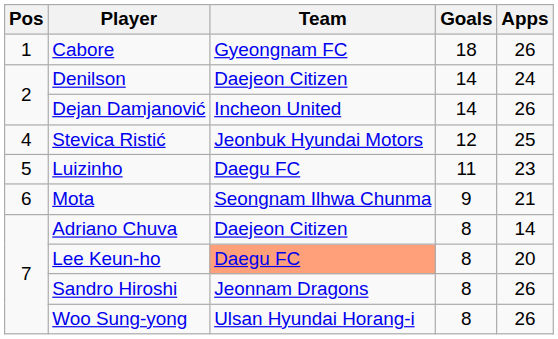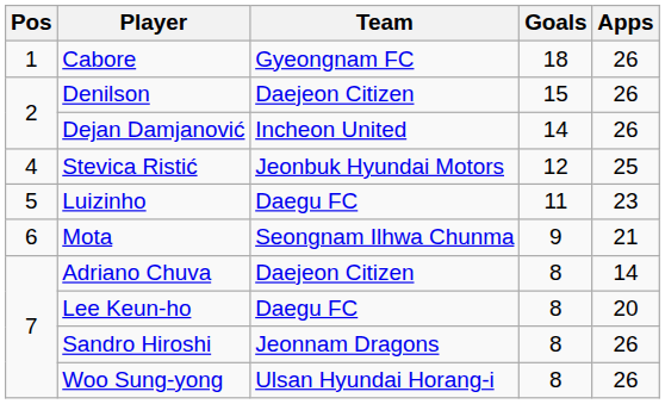 <table class="wikitable" style="text-align:center">
 <tr>
 <th>Pos</th>
 <th>Player</th>
 <th>Team</th>
 <th>Goals</th>
 <th>Apps</th>
 </tr>
 <tr>
 <td>1</td>
 <td align="left"> <a href='#'>Cabore</a></td>
 <td align="left"><a href='#'>Gyeongnam FC</a></td>
 <td>18</td>
 <td>26</td>
 </tr>
 <tr>
 <td rowspan="2">2</td>
 <td align="left"> <a href='#'>Denilson</a></td>
 <td align="left"><a href='#'>Daejeon Citizen</a></td>
-<td>14</td>
-<td>24</td>
+<td>15</td>
+<td>26</td>
 </tr>
 <tr>
 <td align="left"> <a href='#'>Dejan Damjanović</a></td>
 <td align="left"><a href='#'>Incheon United</a></td>
 <td>14</td>
 <td>26</td>
 </tr>
 <tr>
 <td>4</td>
 <td align="left"> <a href='#'>Stevica Ristić</a></td>
 <td align="left"><a href='#'>Jeonbuk Hyundai Motors</a></td>
 <td>12</td>
 <td>25</td>
 </tr>
 <tr>
 <td>5</td>
 <td align="left"> <a href='#'>Luizinho</a></td>
 <td align="left"><a href='#'>Daegu FC</a></td>
 <td>11</td>
 <td>23</td>
 </tr>
 <tr>
 <td>6</td>
 <td align="left"> <a href='#'>Mota</a></td>
 <td align="left"><a href='#'>Seongnam Ilhwa Chunma</a></td>
 <td>9</td>
 <td>21</td>
 </tr>
 <tr>
 <td rowspan="4">7</td>
 <td align="left"> <a href='#'>Adriano Chuva</a></td>
 <td align="left"><a href='#'>Daejeon Citizen</a></td>
 <td>8</td>
 <td>14</td>
 </tr>
 <tr>
 <td align="left"> <a href='#'>Lee Keun-ho</a></td>
-<td align="left" style="background: lightsalmon;"><a href='#'>Daegu FC</a></td>
+<td align="left"><a href='#'>Daegu FC</a></td>
 <td>8</td>
 <td>20</td>
 </tr>
 <tr>
 <td align="left"> <a href='#'>Sandro Hiroshi</a></td>
 <td align="left"><a href='#'>Jeonnam Dragons</a></td>
 <td>8</td>
 <td>26</td>
 </tr>
 <tr>
 <td align="left"> <a href='#'>Woo Sung-yong</a></td>
 <td align="left"><a href='#'>Ulsan Hyundai Horang-i</a></td>
 <td>8</td>
 <td>26</td>
 </tr>
 </table>
